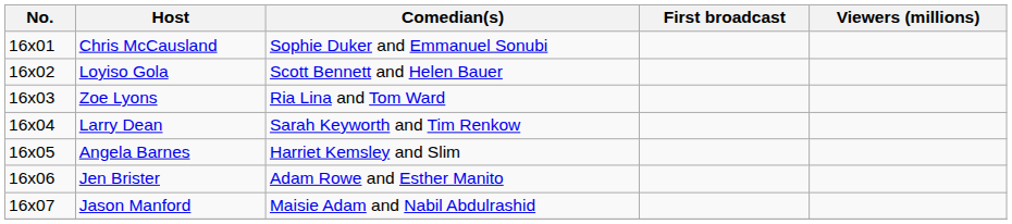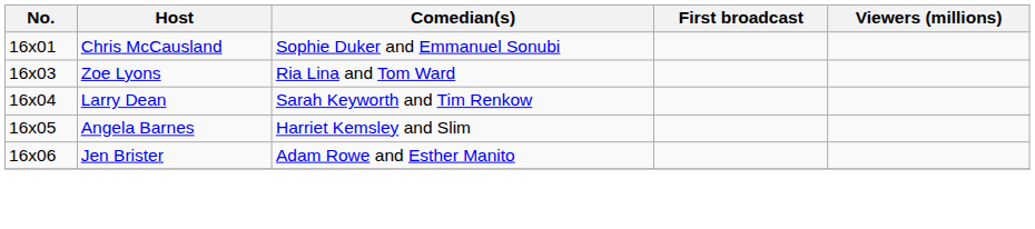 <table class="wikitable" style="width:60%;">
 <tr>
 <th>No.</th>
 <th>Host</th>
 <th>Comedian(s)</th>
 <th>First broadcast</th>
 <th>Viewers (millions)</th>
 </tr>
 <tr>
 <td>16x01</td>
 <td><a href='#'>Chris McCausland</a></td>
 <td><a href='#'>Sophie Duker</a> and <a href='#'>Emmanuel Sonubi</a></td>
-<td></td>
-<td></td>
-</tr>
-<tr>
-<td>16x02</td>
-<td><a href='#'>Loyiso Gola</a></td>
-<td><a href='#'>Scott Bennett</a> and <a href='#'>Helen Bauer</a></td>
 <td></td>
 <td></td>
 </tr>
 <tr>
 <td>16x03</td>
 <td><a href='#'>Zoe Lyons</a></td>
 <td><a href='#'>Ria Lina</a> and <a href='#'>Tom Ward</a></td>
 <td></td>
 <td></td>
 </tr>
 <tr>
 <td>16x04</td>
 <td><a href='#'>Larry Dean</a></td>
 <td><a href='#'>Sarah Keyworth</a> and <a href='#'>Tim Renkow</a></td>
 <td></td>
 <td></td>
 </tr>
 <tr>
 <td>16x05</td>
 <td><a href='#'>Angela Barnes</a></td>
 <td><a href='#'>Harriet Kemsley</a> and Slim</td>
 <td></td>
 <td></td>
 </tr>
 <tr>
 <td>16x06</td>
 <td><a href='#'>Jen Brister</a></td>
 <td><a href='#'>Adam Rowe</a> and <a href='#'>Esther Manito</a></td>
 <td></td>
 <td></td>
 </tr>
 <tr>
-<td>16x07</td>
-<td><a href='#'>Jason Manford</a></td>
-<td><a href='#'>Maisie Adam</a> and <a href='#'>Nabil Abdulrashid</a></td>
-<td></td>
-<td></td>
-</tr>
-<tr>
 </tr>
 </table>
